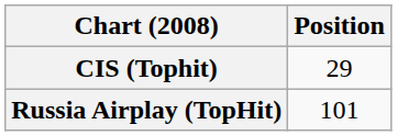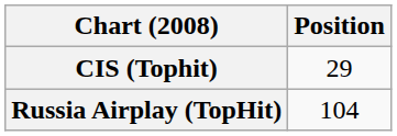 <table class="wikitable plainrowheaders" style="text-align:center;">
 <tr>
 <th scope="col">Chart (2008)</th>
 <th scope="col">Position</th>
 </tr>
 <tr>
 <th scope="row">CIS (Tophit)</th>
 <td>29</td>
 </tr>
 <tr>
 <th scope="row">Russia Airplay (TopHit)</th>
-<td>101</td>
+<td>104</td>
 </tr>
 </table>
